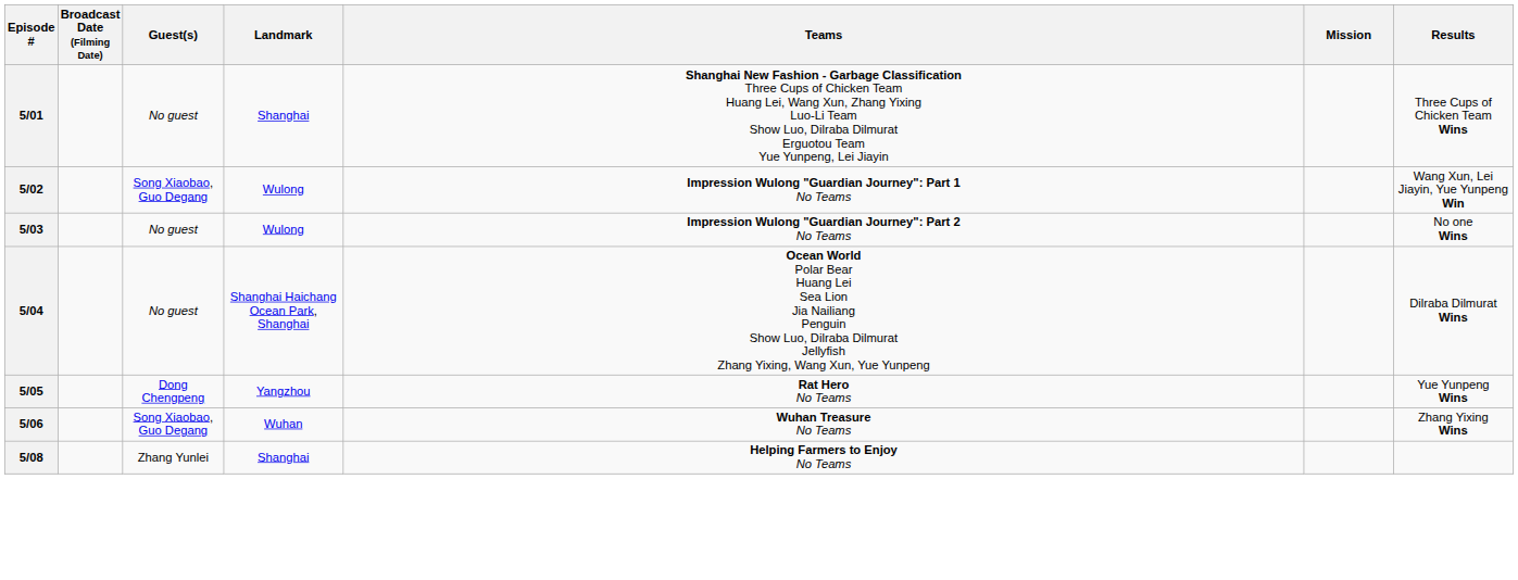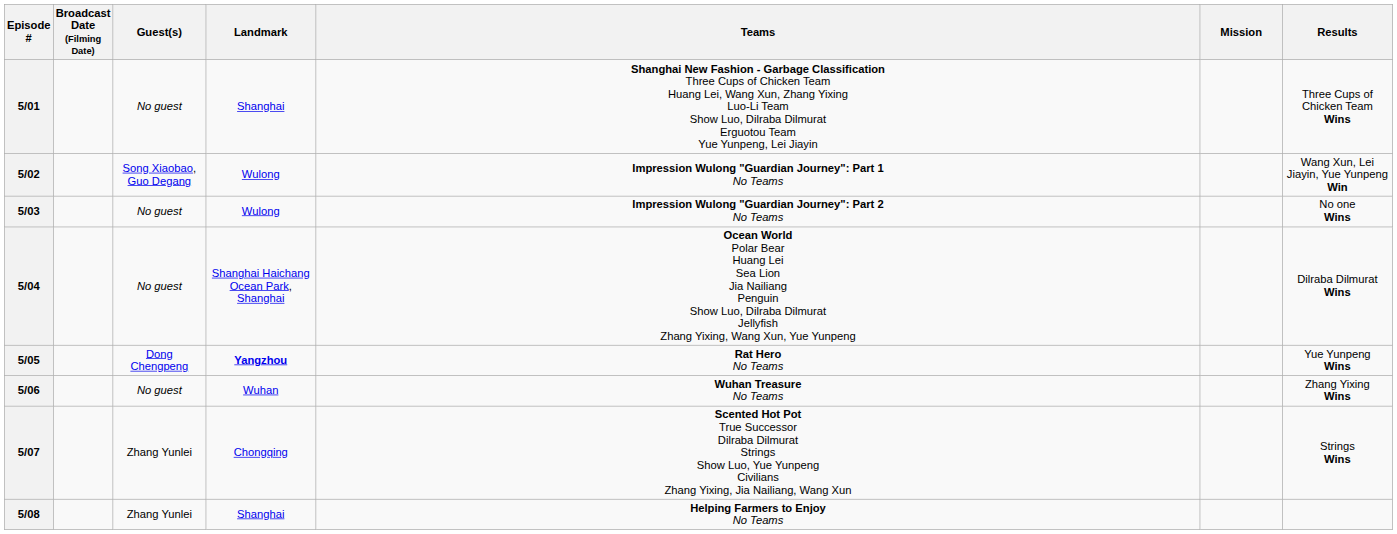 <table class="wikitable" style="text-align:center;width:100%">
 <tr>
 <th style="width:40px;">Episode #</th>
 <th style="width:60px;">Broadcast Date <br><small>(Filming Date)</small></th>
 <th style="width:125px;">Guest(s)</th>
 <th style="width:150px;">Landmark</th>
 <th>Teams</th>
 <th style="width:110px;">Mission</th>
 <th style="width:150px;">Results</th>
 </tr>
 <tr>
 <th>5/01</th>
 <td></td>
 <td><em>No guest</em></td>
 <td><a href='#'>Shanghai</a></td>
 <td><strong>Shanghai New Fashion - Garbage Classification</strong><br><span>Three Cups of Chicken Team</span><br>Huang Lei, Wang Xun, Zhang Yixing<br><span>Luo-Li Team</span><br>Show Luo, Dilraba Dilmurat<br><span>Erguotou Team</span><br>Yue Yunpeng, Lei Jiayin</td>
 <td></td>
 <td>Three Cups of Chicken Team<br><span> <strong>Wins</strong></span></td>
 </tr>
 <tr>
 <th>5/02</th>
 <td></td>
 <td><a href='#'>Song Xiaobao</a>, <a href='#'>Guo Degang</a></td>
 <td><a href='#'>Wulong</a></td>
 <td><strong>Impression Wulong "Guardian Journey": Part 1</strong><br><em>No Teams</em></td>
 <td></td>
 <td>Wang Xun, Lei Jiayin, Yue Yunpeng<br><span> <strong>Win</strong></span></td>
 </tr>
 <tr>
 <th>5/03</th>
 <td></td>
 <td><em>No guest</em></td>
 <td><a href='#'>Wulong</a></td>
 <td><strong>Impression Wulong "Guardian Journey": Part 2</strong><br><em>No Teams</em></td>
 <td></td>
 <td>No one<br><span> <strong>Wins</strong></span></td>
 </tr>
 <tr>
 <th>5/04</th>
 <td></td>
 <td><em>No guest</em></td>
 <td><a href='#'>Shanghai Haichang Ocean Park</a>, <a href='#'>Shanghai</a></td>
 <td><strong>Ocean World</strong><br><span>Polar Bear</span><br>Huang Lei<br><span>Sea Lion</span><br>Jia Nailiang<br><span>Penguin</span><br>Show Luo, Dilraba Dilmurat<br><span>Jellyfish</span><br>Zhang Yixing, Wang Xun, Yue Yunpeng</td>
 <td></td>
 <td>Dilraba Dilmurat<br><span> <strong>Wins</strong></span></td>
 </tr>
 <tr>
 <th>5/05</th>
 <td></td>
 <td><a href='#'>Dong Chengpeng</a></td>
-<td><a href='#'>Yangzhou</a></td>
+<td><strong><a href='#'>Yangzhou</a></strong></td>
 <td><strong>Rat Hero</strong><br><em>No Teams</em></td>
 <td></td>
 <td>Yue Yunpeng<br><span> <strong>Wins</strong></span></td>
 </tr>
 <tr>
 <th>5/06<br></th>
 <td></td>
-<td><a href='#'>Song Xiaobao</a>, <a href='#'>Guo Degang</a></td>
+<td><em>No guest</em></td>
 <td><a href='#'>Wuhan</a></td>
 <td><strong>Wuhan Treasure</strong><br><em>No Teams</em></td>
 <td></td>
 <td>Zhang Yixing<br><span> <strong>Wins</strong></span></td>
+</tr>
+<tr>
+<th>5/07<br></th>
+<td></td>
+<td>Zhang Yunlei</td>
+<td><a href='#'>Chongqing</a></td>
+<td><strong>Scented Hot Pot</strong><br><span>True Successor</span><br>Dilraba Dilmurat<br><span>Strings</span><br>Show Luo, Yue Yunpeng<br><span>Civilians</span><br>Zhang Yixing, Jia Nailiang, Wang Xun</td>
+<td></td>
+<td>Strings<br><span> <strong>Wins</strong></span></td>
 </tr>
 <tr>
 <th>5/08</th>
 <td></td>
 <td>Zhang Yunlei</td>
 <td><a href='#'>Shanghai</a></td>
 <td><strong>Helping Farmers to Enjoy</strong><br><em>No Teams</em></td>
 <td></td>
 <td></td>
 </tr>
 </table>
